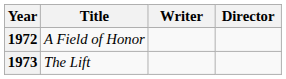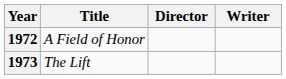 <table class="wikitable plainrowheaders">
 <tr>
 <th scope="col">Year</th>
 <th scope="col">Title</th>
+<th scope="col" width="65">Director</th>
 <th scope="col" width="65">Writer</th>
-<th scope="col" width="65">Director</th>
 </tr>
 <tr>
 <th scope="row">1972</th>
 <td><em>A Field of Honor</em></td>
 <td></td>
 <td></td>
 </tr>
 <tr>
 <th scope="row">1973</th>
 <td><em>The Lift</em></td>
 <td></td>
 <td></td>
 </tr>
 </table>
